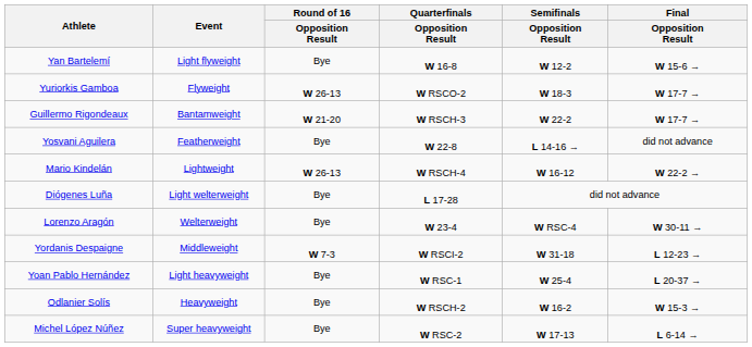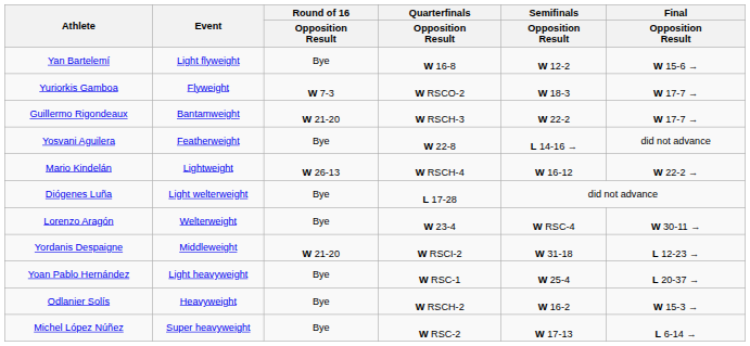 <table class="wikitable" style="font-size:95%; text-align:center;" width="90%">
 <tr>
 <th rowspan="2">Athlete</th>
 <th rowspan="2">Event</th>
 <th>Round of 16</th>
 <th>Quarterfinals</th>
 <th>Semifinals</th>
 <th>Final</th>
 </tr>
 <tr>
 <th>Opposition<br>Result</th>
 <th>Opposition<br>Result</th>
 <th>Opposition<br>Result</th>
 <th>Opposition<br>Result</th>
 </tr>
 <tr>
 <td width=20%><a href='#'>Yan Bartelemí</a></td>
 <td width=15%><a href='#'>Light flyweight</a></td>
 <td>Bye</td>
 <td><br><strong>W</strong> 16-8</td>
 <td><br><strong>W</strong> 12-2</td>
 <td><br><strong>W</strong> 15-6 → </td>
 </tr>
 <tr>
 <td width=20%><a href='#'>Yuriorkis Gamboa</a></td>
 <td width=15%><a href='#'>Flyweight</a></td>
-<td><br><strong>W</strong> 26-13</td>
+<td><br><strong>W</strong> 7-3</td>
 <td><br><strong>W</strong> RSCO-2</td>
 <td><br><strong>W</strong> 18-3</td>
 <td><br><strong>W</strong> 17-7 → </td>
 </tr>
 <tr>
 <td width=20%><a href='#'>Guillermo Rigondeaux</a></td>
 <td width=15%><a href='#'>Bantamweight</a></td>
 <td><br><strong>W</strong> 21-20</td>
 <td><br><strong>W</strong> RSCH-3</td>
 <td><br><strong>W</strong> 22-2</td>
 <td><br><strong>W</strong> 17-7 → </td>
 </tr>
 <tr>
 <td width=20%><a href='#'>Yosvani Aguilera</a></td>
 <td width=15%><a href='#'>Featherweight</a></td>
 <td>Bye</td>
 <td><br><strong>W</strong> 22-8</td>
 <td><br><strong>L</strong> 14-16 → </td>
 <td>did not advance</td>
 </tr>
 <tr>
 <td width=20%><a href='#'>Mario Kindelán</a></td>
 <td width=15%><a href='#'>Lightweight</a></td>
 <td><br><strong>W</strong> 26-13</td>
 <td><br><strong>W</strong> RSCH-4</td>
 <td><br><strong>W</strong> 16-12</td>
 <td><br><strong>W</strong> 22-2 → </td>
 </tr>
 <tr>
 <td width=20%><a href='#'>Diógenes Luña</a></td>
 <td width=15%><a href='#'>Light welterweight</a></td>
 <td>Bye</td>
 <td><br><strong>L</strong> 17-28</td>
 <td colspan=2>did not advance</td>
 </tr>
 <tr>
 <td width=20%><a href='#'>Lorenzo Aragón</a></td>
 <td width=15%><a href='#'>Welterweight</a></td>
 <td>Bye</td>
 <td><br><strong>W</strong> 23-4</td>
 <td><br><strong>W</strong> RSC-4</td>
 <td><br><strong>W</strong> 30-11 → </td>
 </tr>
 <tr>
 <td width=20%><a href='#'>Yordanis Despaigne</a></td>
 <td width=15%><a href='#'>Middleweight</a></td>
-<td><br><strong>W</strong> 7-3</td>
+<td><br><strong>W</strong> 21-20</td>
 <td><br><strong>W</strong> RSCI-2</td>
 <td><br><strong>W</strong> 31-18</td>
 <td><br><strong>L</strong> 12-23 → </td>
 </tr>
 <tr>
 <td width=20%><a href='#'>Yoan Pablo Hernández</a></td>
 <td width=15%><a href='#'>Light heavyweight</a></td>
 <td>Bye</td>
 <td><br><strong>W</strong> RSC-1</td>
 <td><br><strong>W</strong> 25-4</td>
 <td><br><strong>L</strong> 20-37 → </td>
 </tr>
 <tr>
 <td width=20%><a href='#'>Odlanier Solís</a></td>
 <td width=15%><a href='#'>Heavyweight</a></td>
 <td>Bye</td>
 <td><br><strong>W</strong> RSCH-2</td>
 <td><br><strong>W</strong> 16-2</td>
 <td><br><strong>W</strong> 15-3 → </td>
 </tr>
 <tr>
 <td width=20%><a href='#'>Michel López Núñez</a></td>
 <td width=15%><a href='#'>Super heavyweight</a></td>
 <td>Bye</td>
 <td><br><strong>W</strong> RSC-2</td>
 <td><br><strong>W</strong> 17-13</td>
 <td><br><strong>L</strong> 6-14 → </td>
 </tr>
 </table>
